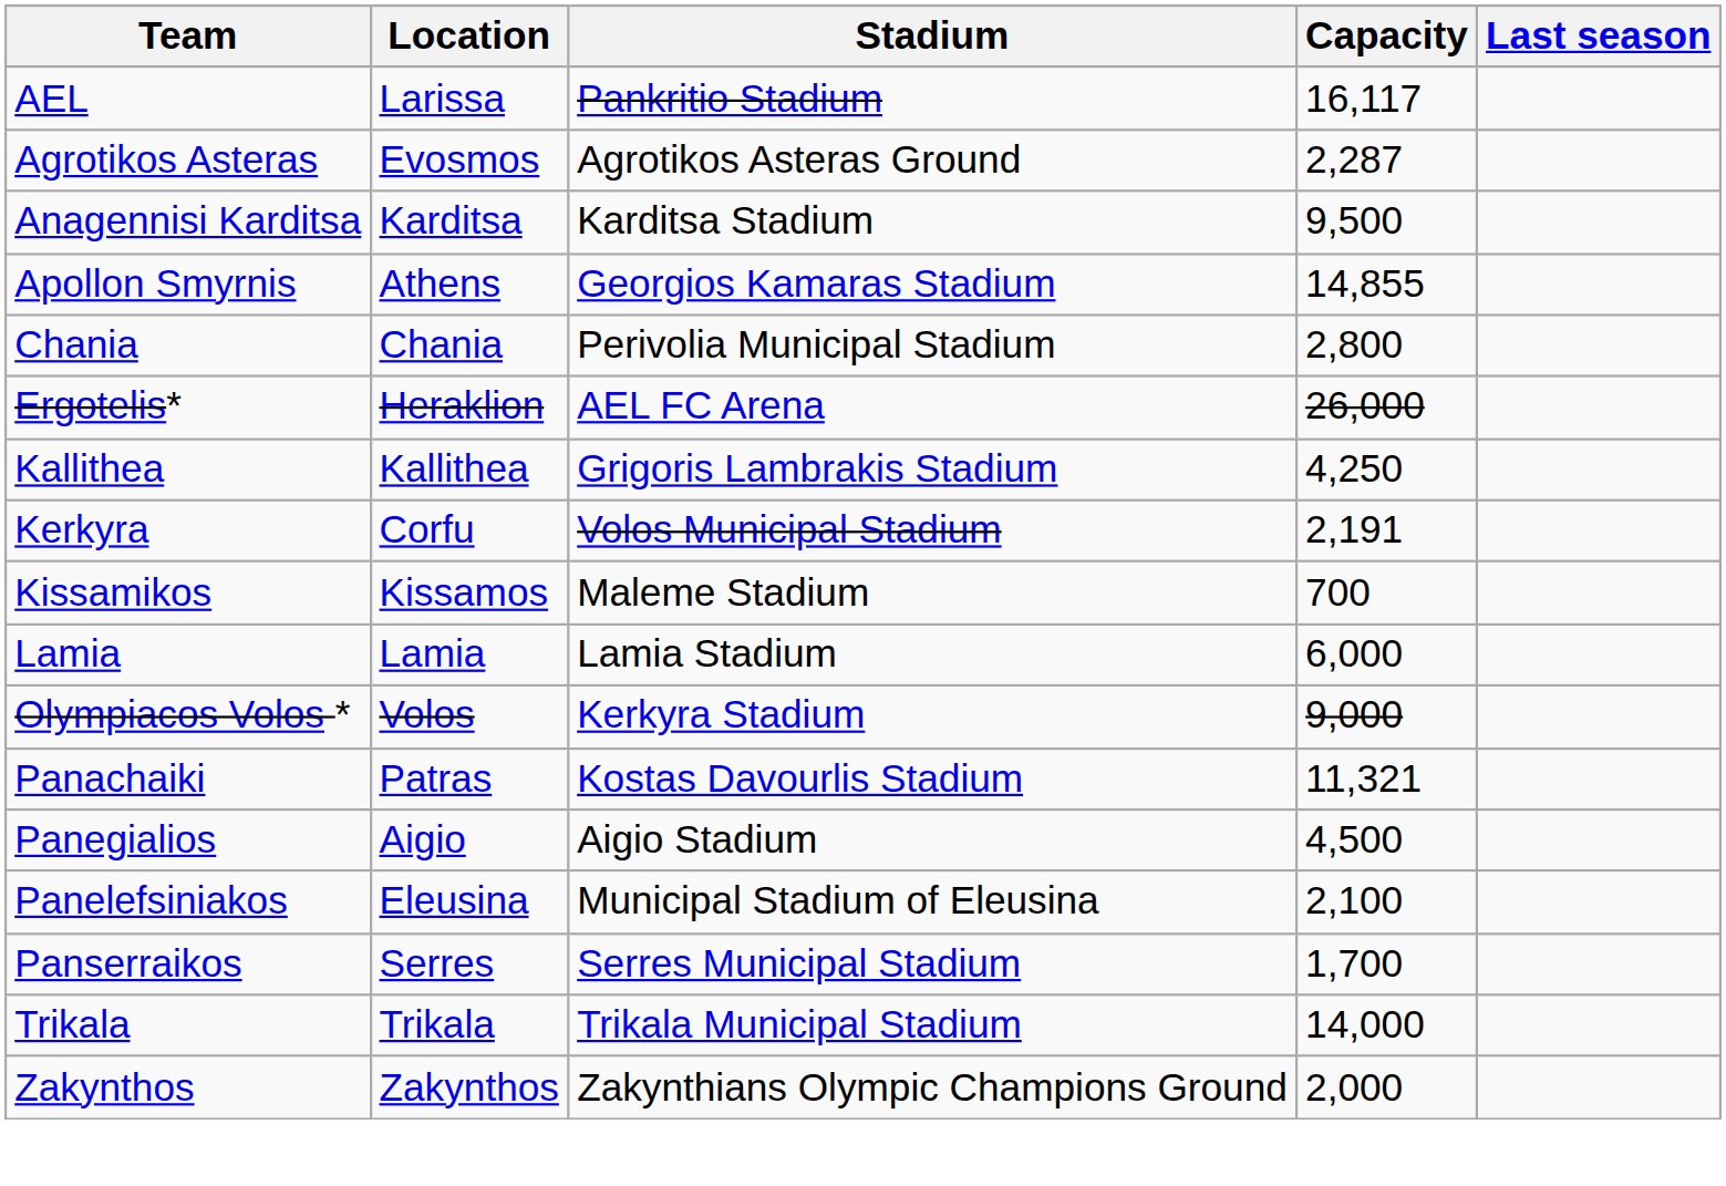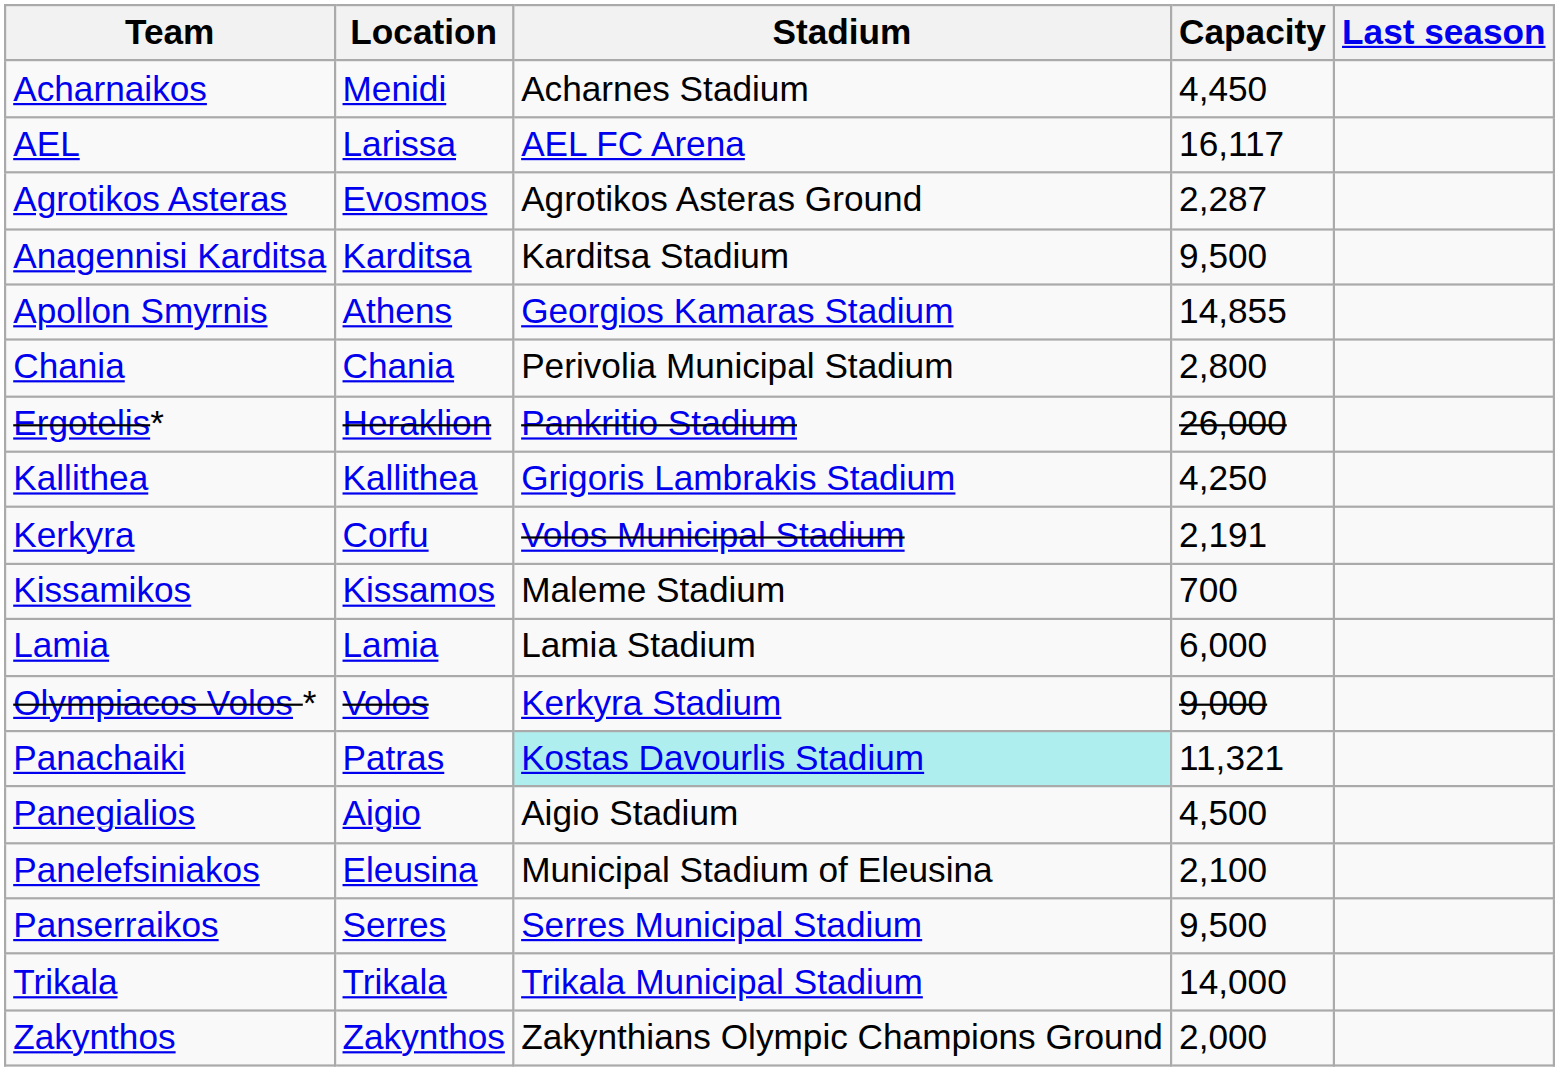 <table class="wikitable sortable">
 <tr>
 <th>Team</th>
 <th>Location</th>
 <th>Stadium</th>
 <th>Capacity</th>
 <th><a href='#'>Last season</a></th>
 </tr>
 <tr>
+<td><a href='#'>Acharnaikos</a></td>
+<td><a href='#'>Menidi</a></td>
+<td>Acharnes Stadium</td>
+<td>4,450</td>
+<td></td>
+</tr>
+<tr>
 <td><a href='#'>AEL</a></td>
 <td><a href='#'>Larissa</a></td>
-<td><s><a href='#'>Pankritio Stadium</a></s></td>
+<td><a href='#'>AEL FC Arena</a></td>
 <td>16,117</td>
 <td></td>
 </tr>
 <tr>
 <td><a href='#'>Agrotikos Asteras</a></td>
 <td><a href='#'>Evosmos</a></td>
 <td>Agrotikos Asteras Ground</td>
 <td>2,287</td>
 <td></td>
 </tr>
 <tr>
 <td><a href='#'>Anagennisi Karditsa</a></td>
 <td><a href='#'>Karditsa</a></td>
 <td>Karditsa Stadium</td>
 <td>9,500</td>
 <td></td>
 </tr>
 <tr>
 <td><a href='#'>Apollon Smyrnis</a></td>
 <td><a href='#'>Athens</a></td>
 <td><a href='#'>Georgios Kamaras Stadium</a></td>
 <td>14,855</td>
 <td></td>
 </tr>
 <tr>
 <td><a href='#'>Chania</a></td>
 <td><a href='#'>Chania</a></td>
 <td>Perivolia Municipal Stadium</td>
 <td>2,800</td>
 <td></td>
 </tr>
 <tr>
 <td><s><a href='#'>Ergotelis</a></s>*</td>
 <td><s><a href='#'>Heraklion</a></s></td>
-<td><a href='#'>AEL FC Arena</a></td>
+<td><s><a href='#'>Pankritio Stadium</a></s></td>
 <td><s>26,000</s></td>
 <td><s></s></td>
 </tr>
 <tr>
 <td><a href='#'>Kallithea</a></td>
 <td><a href='#'>Kallithea</a></td>
 <td><a href='#'>Grigoris Lambrakis Stadium</a></td>
 <td>4,250</td>
 <td></td>
 </tr>
 <tr>
 <td><a href='#'>Kerkyra</a></td>
 <td><a href='#'>Corfu</a></td>
 <td><s><a href='#'>Volos Municipal Stadium</a></s></td>
 <td>2,191</td>
 <td></td>
 </tr>
 <tr>
 <td><a href='#'>Kissamikos</a></td>
 <td><a href='#'>Kissamos</a></td>
 <td>Maleme Stadium</td>
 <td>700</td>
 <td></td>
 </tr>
 <tr>
 <td><a href='#'>Lamia</a></td>
 <td><a href='#'>Lamia</a></td>
 <td>Lamia Stadium</td>
 <td>6,000</td>
 <td></td>
 </tr>
 <tr>
 <td><s><a href='#'>Olympiacos Volos</a> </s>*</td>
 <td><s><a href='#'>Volos</a></s></td>
 <td><a href='#'>Kerkyra Stadium</a></td>
 <td><s>9,000</s></td>
 <td><s></s></td>
 </tr>
 <tr>
 <td><a href='#'>Panachaiki</a></td>
 <td><a href='#'>Patras</a></td>
-<td><a href='#'>Kostas Davourlis Stadium</a></td>
+<td style="background: paleturquoise;"><a href='#'>Kostas Davourlis Stadium</a></td>
 <td>11,321</td>
 <td></td>
 </tr>
 <tr>
 <td><a href='#'>Panegialios</a></td>
 <td><a href='#'>Aigio</a></td>
 <td>Aigio Stadium</td>
 <td>4,500</td>
 <td></td>
 </tr>
 <tr>
 <td><a href='#'>Panelefsiniakos</a></td>
 <td><a href='#'>Eleusina</a></td>
 <td>Municipal Stadium of Eleusina</td>
 <td>2,100</td>
 <td></td>
 </tr>
 <tr>
 <td><a href='#'>Panserraikos</a></td>
 <td><a href='#'>Serres</a></td>
 <td><a href='#'>Serres Municipal Stadium</a></td>
-<td>1,700</td>
+<td>9,500</td>
 <td></td>
 </tr>
 <tr>
 <td><a href='#'>Trikala</a></td>
 <td><a href='#'>Trikala</a></td>
 <td><a href='#'>Trikala Municipal Stadium</a></td>
 <td>14,000</td>
 <td></td>
 </tr>
 <tr>
 <td><a href='#'>Zakynthos</a></td>
 <td><a href='#'>Zakynthos</a></td>
 <td>Zakynthians Olympic Champions Ground</td>
 <td>2,000</td>
 <td></td>
 </tr>
 </table>
